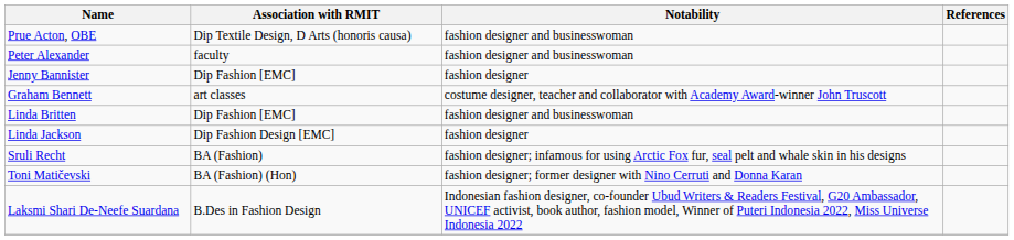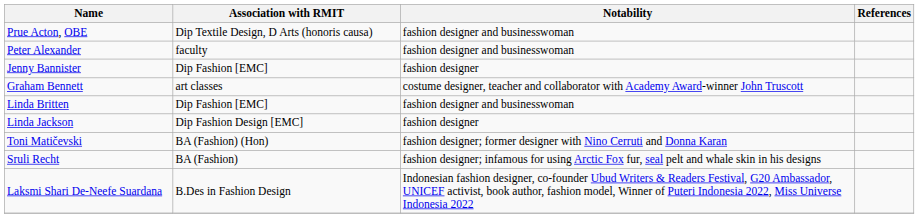 <table class="wikitable sortable" style="width:100%">
 <tr>
 <th style="width:*;">Name</th>
 <th style="width:25%;">Association with RMIT</th>
 <th style="width:50%;">Notability</th>
 <th style="width:5%;" class="unsortable">References</th>
 </tr>
 <tr>
 <td><a href='#'>Prue Acton</a>, <a href='#'>OBE</a></td>
 <td>Dip Textile Design, D Arts (honoris causa)</td>
 <td>fashion designer and businesswoman</td>
 <td></td>
 </tr>
 <tr>
 <td><a href='#'>Peter Alexander</a></td>
 <td>faculty</td>
 <td>fashion designer and businesswoman</td>
 <td></td>
 </tr>
 <tr>
 <td><a href='#'>Jenny Bannister</a></td>
 <td>Dip Fashion [EMC]</td>
 <td>fashion designer</td>
 <td></td>
 </tr>
 <tr>
 <td><a href='#'>Graham Bennett</a></td>
 <td>art classes</td>
 <td>costume designer, teacher and collaborator with <a href='#'>Academy Award</a>-winner <a href='#'>John Truscott</a></td>
 <td></td>
 </tr>
 <tr>
 <td><a href='#'>Linda Britten</a></td>
 <td>Dip Fashion [EMC]</td>
 <td>fashion designer and businesswoman</td>
 <td></td>
 </tr>
 <tr>
 <td><a href='#'>Linda Jackson</a></td>
 <td>Dip Fashion Design [EMC]</td>
 <td>fashion designer</td>
 <td></td>
 </tr>
 <tr>
+<td><a href='#'>Toni Matičevski</a></td>
+<td>BA (Fashion) (Hon)</td>
+<td>fashion designer; former designer with <a href='#'>Nino Cerruti</a> and <a href='#'>Donna Karan</a></td>
+<td></td>
+</tr>
+<tr>
 <td><a href='#'>Sruli Recht</a></td>
 <td>BA (Fashion)</td>
 <td>fashion designer; infamous for using <a href='#'>Arctic Fox</a> fur, <a href='#'>seal</a> pelt and whale skin in his designs</td>
-<td></td>
-</tr>
-<tr>
-<td><a href='#'>Toni Matičevski</a></td>
-<td>BA (Fashion) (Hon)</td>
-<td>fashion designer; former designer with <a href='#'>Nino Cerruti</a> and <a href='#'>Donna Karan</a></td>
 <td></td>
 </tr>
 <tr>
 <td><a href='#'>Laksmi Shari De-Neefe Suardana</a></td>
 <td>B.Des in Fashion Design</td>
 <td>Indonesian fashion designer, co-founder <a href='#'>Ubud Writers & Readers Festival</a>, <a href='#'>G20 Ambassador</a>, <a href='#'>UNICEF</a> activist, book author, fashion model, Winner of <a href='#'>Puteri Indonesia 2022</a>, <a href='#'>Miss Universe Indonesia 2022</a></td>
 <td></td>
 </tr>
 <tr>
 </tr>
 </table>
